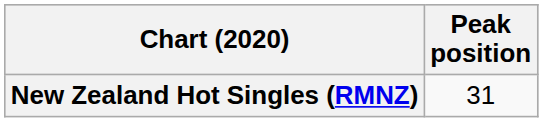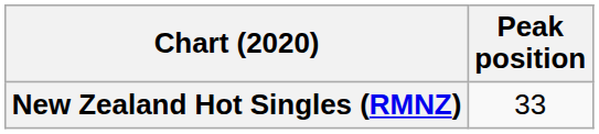 <table class="wikitable sortable plainrowheaders" style="text-align:center">
 <tr>
 <th scope="col">Chart (2020)</th>
 <th scope="col">Peak<br>position</th>
 </tr>
 <tr>
 <th scope="row">New Zealand Hot Singles (<a href='#'>RMNZ</a>)</th>
-<td>31</td>
+<td>33</td>
 </tr>
 </table>
